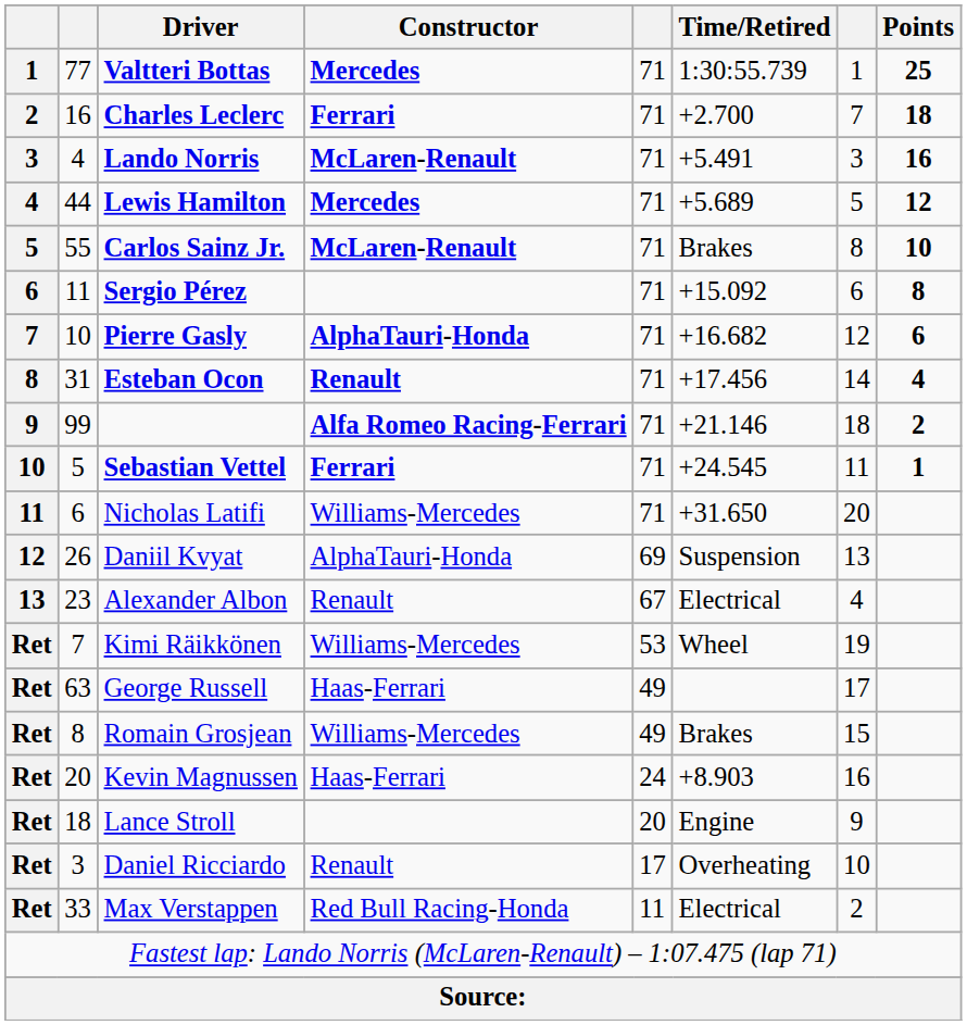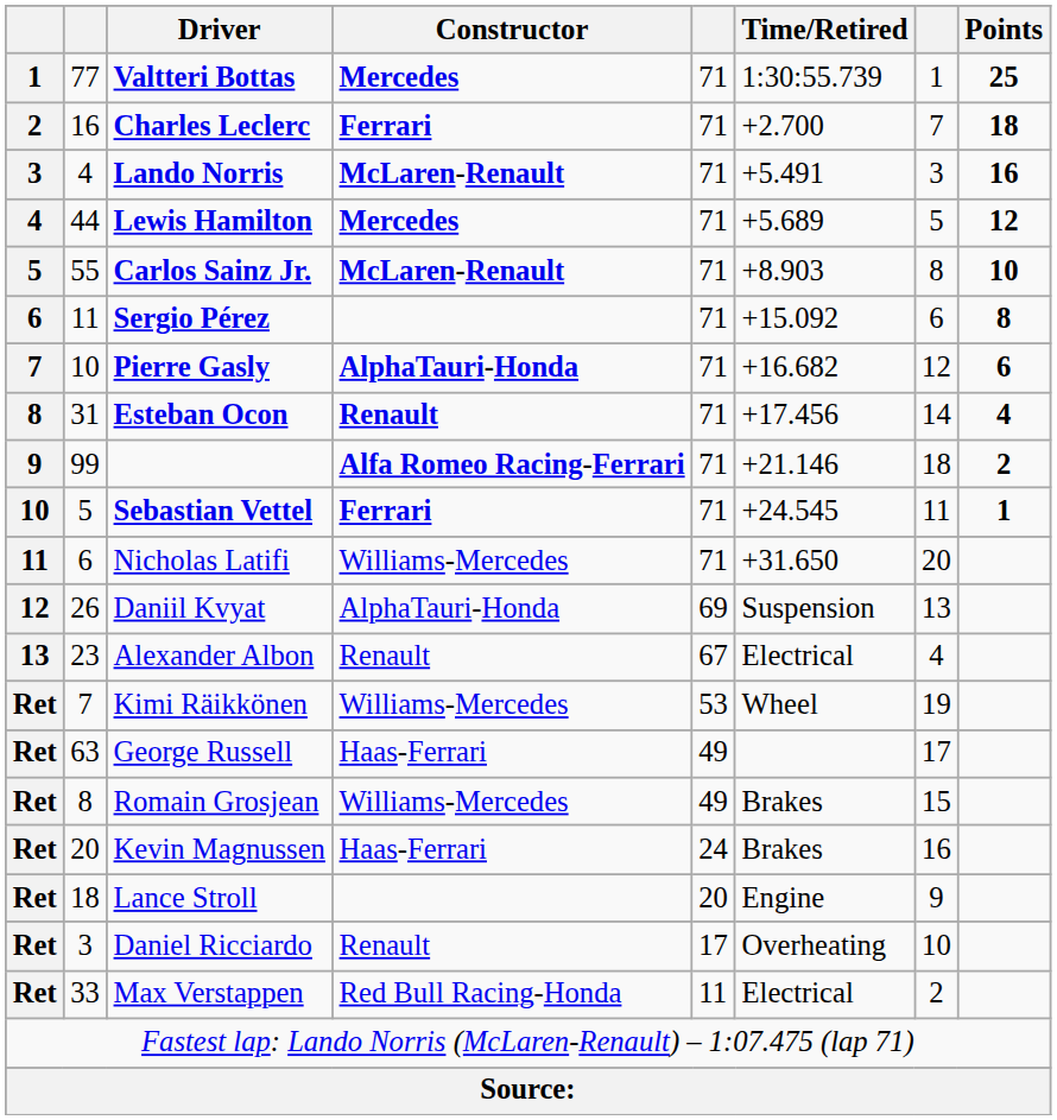 <table class="wikitable sortable" style="font-size: 85%;">
 <tr>
 <th scope="col"></th>
 <th scope="col"></th>
 <th scope="col">Driver</th>
 <th scope="col">Constructor</th>
 <th scope="col" class="unsortable"></th>
 <th scope="col" class="unsortable">Time/Retired</th>
 <th scope="col"></th>
 <th scope="col">Points</th>
 </tr>
 <tr>
 <th>1</th>
 <td align="center">77</td>
 <td data-sort-value="bot"> <strong><a href='#'>Valtteri Bottas</a></strong></td>
 <td><strong><a href='#'>Mercedes</a></strong></td>
 <td>71</td>
 <td>1:30:55.739</td>
 <td align="center">1</td>
 <td align="center"><strong>25</strong></td>
 </tr>
 <tr>
 <th>2</th>
 <td align="center">16</td>
 <td data-sort-value="lec"> <strong><a href='#'>Charles Leclerc</a></strong></td>
 <td><strong><a href='#'>Ferrari</a></strong></td>
 <td>71</td>
 <td>+2.700</td>
 <td align="center">7</td>
 <td align="center"><strong>18</strong></td>
 </tr>
 <tr>
 <th>3</th>
 <td align="center">4</td>
 <td data-sort-value="nor"> <strong><a href='#'>Lando Norris</a></strong></td>
 <td><strong><a href='#'>McLaren</a>-<a href='#'>Renault</a></strong></td>
 <td>71</td>
 <td>+5.491</td>
 <td align="center">3</td>
 <td align="center"><strong>16</strong></td>
 </tr>
 <tr>
 <th>4</th>
 <td align="center">44</td>
 <td data-sort-value="ham"> <strong><a href='#'>Lewis Hamilton</a></strong></td>
 <td><strong><a href='#'>Mercedes</a></strong></td>
 <td>71</td>
 <td>+5.689</td>
 <td align="center">5</td>
 <td align="center"><strong>12</strong></td>
 </tr>
 <tr>
 <th>5</th>
 <td align="center">55</td>
 <td data-sort-value="sai"> <strong><a href='#'>Carlos Sainz Jr.</a></strong></td>
 <td><strong><a href='#'>McLaren</a>-<a href='#'>Renault</a></strong></td>
 <td>71</td>
-<td>Brakes</td>
+<td>+8.903</td>
 <td align="center">8</td>
 <td align="center"><strong>10</strong></td>
 </tr>
 <tr>
 <th>6</th>
 <td align="center">11</td>
 <td data-sort-value="per"> <strong><a href='#'>Sergio Pérez</a></strong></td>
 <td><strong></strong></td>
 <td>71</td>
 <td>+15.092</td>
 <td align="center">6</td>
 <td align="center"><strong>8</strong></td>
 </tr>
 <tr>
 <th>7</th>
 <td align="center">10</td>
 <td data-sort-value="gas"> <strong><a href='#'>Pierre Gasly</a></strong></td>
 <td><strong><a href='#'>AlphaTauri</a>-<a href='#'>Honda</a></strong></td>
 <td>71</td>
 <td>+16.682</td>
 <td align="center">12</td>
 <td align="center"><strong>6</strong></td>
 </tr>
 <tr>
 <th>8</th>
 <td align="center">31</td>
 <td data-sort-value="oco"> <strong><a href='#'>Esteban Ocon</a></strong></td>
 <td><strong><a href='#'>Renault</a></strong></td>
 <td>71</td>
 <td>+17.456</td>
 <td align="center">14</td>
 <td align="center"><strong>4</strong></td>
 </tr>
 <tr>
 <th>9</th>
 <td align="center">99</td>
 <td data-sort-value="gio"></td>
 <td><strong><a href='#'>Alfa Romeo Racing</a>-<a href='#'>Ferrari</a></strong></td>
 <td>71</td>
 <td>+21.146</td>
 <td align="center">18</td>
 <td align="center"><strong>2</strong></td>
 </tr>
 <tr>
 <th>10</th>
 <td align="center">5</td>
 <td data-sort-value="vet"> <strong><a href='#'>Sebastian Vettel</a></strong></td>
 <td><strong><a href='#'>Ferrari</a></strong></td>
 <td>71</td>
 <td>+24.545</td>
 <td align="center">11</td>
 <td align="center"><strong>1</strong></td>
 </tr>
 <tr>
 <th>11</th>
 <td align="center">6</td>
 <td data-sort-value="lat"> <a href='#'>Nicholas Latifi</a></td>
 <td><a href='#'>Williams</a>-<a href='#'>Mercedes</a></td>
 <td>71</td>
 <td>+31.650</td>
 <td align="center">20</td>
 <td align="center"></td>
 </tr>
 <tr>
 <th>12</th>
 <td align="center">26</td>
 <td data-sort-value="kvy"> <a href='#'>Daniil Kvyat</a></td>
 <td><a href='#'>AlphaTauri</a>-<a href='#'>Honda</a></td>
 <td>69</td>
 <td>Suspension</td>
 <td align="center">13</td>
 <td align="center"></td>
 </tr>
 <tr>
 <th>13</th>
 <td align="center">23</td>
 <td data-sort-value="alb"> <a href='#'>Alexander Albon</a></td>
 <td><a href='#'>Renault</a></td>
 <td>67</td>
 <td>Electrical</td>
 <td align="center">4</td>
 <td align="center"></td>
 </tr>
 <tr>
 <th data-sort-value="14">Ret</th>
 <td align="center">7</td>
 <td data-sort-value="rai"> <a href='#'>Kimi Räikkönen</a></td>
 <td><a href='#'>Williams</a>-<a href='#'>Mercedes</a></td>
 <td>53</td>
 <td>Wheel</td>
 <td align="center">19</td>
 <td align="center"></td>
 </tr>
 <tr>
 <th data-sort-value="15">Ret</th>
 <td align="center">63</td>
 <td data-sort-value="rus"> <a href='#'>George Russell</a></td>
 <td><a href='#'>Haas</a>-<a href='#'>Ferrari</a></td>
 <td>49</td>
 <td></td>
 <td align="center">17</td>
 <td align="center"></td>
 </tr>
 <tr>
 <th data-sort-value="16">Ret</th>
 <td align="center">8</td>
 <td data-sort-value="gro"> <a href='#'>Romain Grosjean</a></td>
 <td><a href='#'>Williams</a>-<a href='#'>Mercedes</a></td>
 <td>49</td>
 <td>Brakes</td>
 <td align="center">15</td>
 <td align="center"></td>
 </tr>
 <tr>
 <th data-sort-value="17">Ret</th>
 <td align="center">20</td>
 <td data-sort-value="mag"> <a href='#'>Kevin Magnussen</a></td>
 <td><a href='#'>Haas</a>-<a href='#'>Ferrari</a></td>
 <td>24</td>
-<td>+8.903</td>
+<td>Brakes</td>
 <td align="center">16</td>
 <td align="center"></td>
 </tr>
 <tr>
 <th data-sort-value="18">Ret</th>
 <td align="center">18</td>
 <td data-sort-value="str"> <a href='#'>Lance Stroll</a></td>
 <td></td>
 <td>20</td>
 <td>Engine</td>
 <td align="center">9</td>
 <td align="center"></td>
 </tr>
 <tr>
 <th data-sort-value="19">Ret</th>
 <td align="center">3</td>
 <td data-sort-value="ric"> <a href='#'>Daniel Ricciardo</a></td>
 <td><a href='#'>Renault</a></td>
 <td>17</td>
 <td>Overheating</td>
 <td align="center">10</td>
 <td align="center"></td>
 </tr>
 <tr>
 <th data-sort-value="20">Ret</th>
 <td align="center">33</td>
 <td data-sort-value="ver"> <a href='#'>Max Verstappen</a></td>
 <td><a href='#'>Red Bull Racing</a>-<a href='#'>Honda</a></td>
 <td>11</td>
 <td>Electrical</td>
 <td align="center">2</td>
 <td align="center"></td>
 </tr>
 <tr class="sortbottom">
 <td colspan="8" align="center"><em><a href='#'>Fastest lap</a>:  <a href='#'>Lando Norris</a> (<a href='#'>McLaren</a>-<a href='#'>Renault</a>) – 1:07.475 (lap 71)</em></td>
 </tr>
 <tr>
 <th colspan="8">Source:</th>
 </tr>
 <tr>
 </tr>
 </table>
